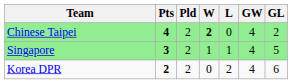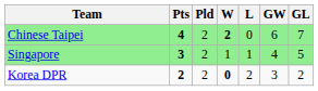 <table class="wikitable" style="text-align:center">
 <tr>
 <th width=200>Team</th>
 <th width=20>Pts</th>
 <th width=20>Pld</th>
 <th width=20>W</th>
 <th width=20>L</th>
 <th width=20>GW</th>
 <th width=20>GL</th>
 </tr>
 <tr bgcolor=lightgreen>
 <td style="text-align:left;"> <a href='#'>Chinese Taipei</a></td>
 <td><strong>4</strong></td>
 <td>2</td>
 <td><strong>2</strong></td>
 <td>0</td>
-<td>4</td>
-<td>2</td>
+<td>6</td>
+<td>7</td>
 </tr>
 <tr bgcolor=lightgreen>
 <td style="text-align:left;"> <a href='#'>Singapore</a></td>
 <td><strong>3</strong></td>
 <td>2</td>
 <td>1</td>
 <td>1</td>
 <td>4</td>
 <td>5</td>
 </tr>
 <tr>
 <td style="text-align:left;"> <a href='#'>Korea DPR</a></td>
 <td><strong>2</strong></td>
 <td>2</td>
-<td>0</td>
+<td><strong>0</strong></td>
 <td>2</td>
-<td>4</td>
-<td>6</td>
+<td>3</td>
+<td>2</td>
 </tr>
 </table>
